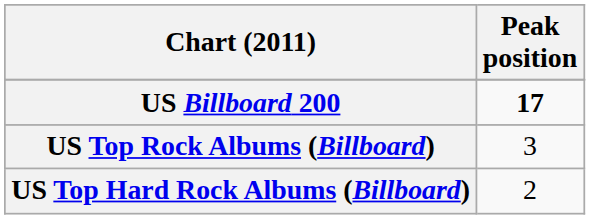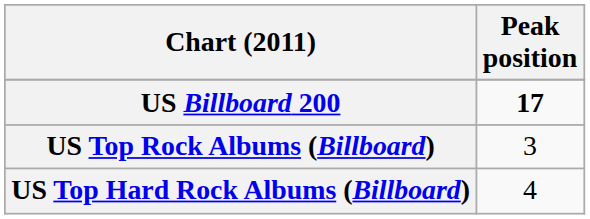 <table class="wikitable sortable plainrowheaders" style="text-align:center">
 <tr>
 <th>Chart (2011)</th>
 <th>Peak<br>position</th>
 </tr>
 <tr>
 </tr>
 <tr>
 </tr>
 <tr>
 </tr>
 <tr>
 <th scope="row">US <a href='#'><em>Billboard</em> 200</a></th>
 <td style="text-align:center;"><strong>17</strong></td>
 </tr>
 <tr>
 <th scope="row">US <a href='#'>Top Rock Albums</a> (<a href='#'><em>Billboard</em></a>)</th>
 <td style="text-align:center;">3</td>
 </tr>
 <tr>
 <th scope="row">US <a href='#'>Top Hard Rock Albums</a> (<a href='#'><em>Billboard</em></a>)</th>
-<td style="text-align:center;">2</td>
+<td style="text-align:center;">4</td>
 </tr>
 </table>
